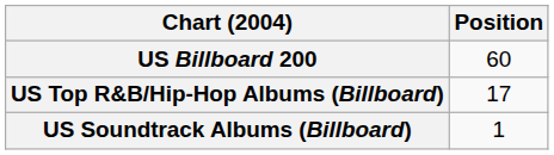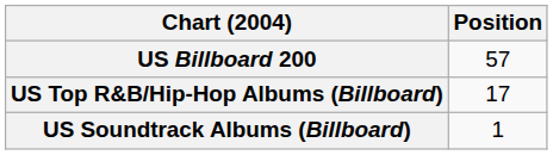 <table class="wikitable sortable plainrowheaders">
 <tr>
 <th scope="col">Chart (2004)</th>
 <th scope="col">Position</th>
 </tr>
 <tr>
 <th scope="row">US <em>Billboard</em> 200</th>
-<td align="center">60</td>
+<td align="center">57</td>
 </tr>
 <tr>
 <th scope="row">US Top R&B/Hip-Hop Albums (<em>Billboard</em>)</th>
 <td align="center">17</td>
 </tr>
 <tr>
 <th scope="row">US Soundtrack Albums (<em>Billboard</em>)</th>
 <td align="center">1</td>
 </tr>
 </table>
